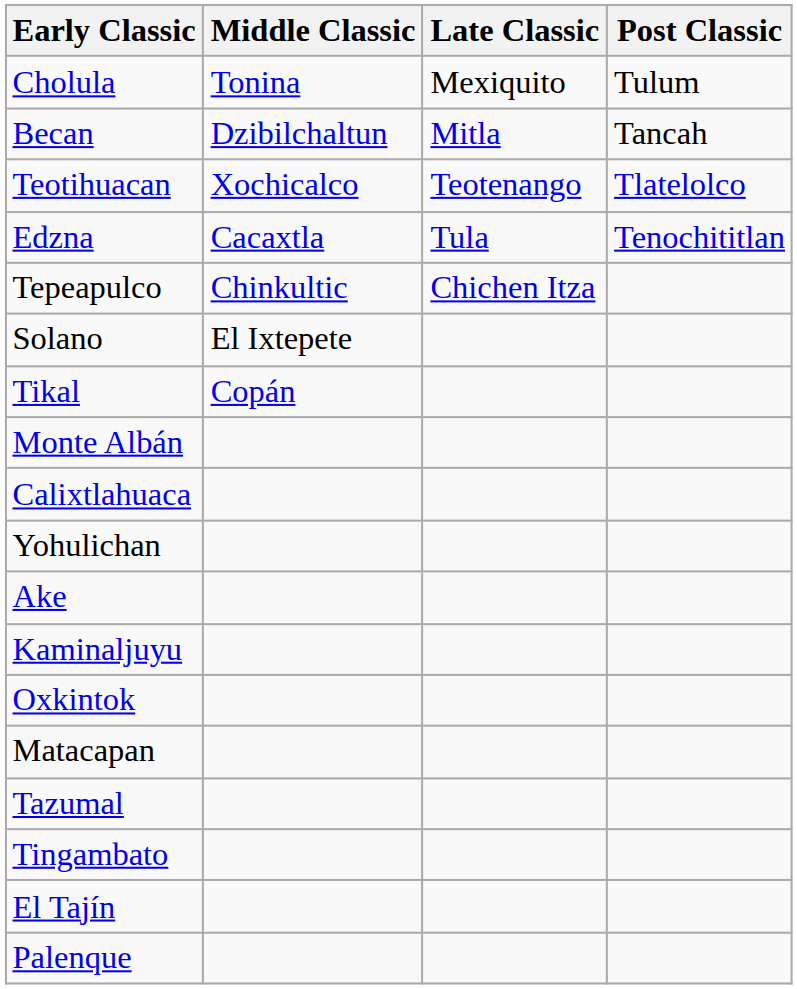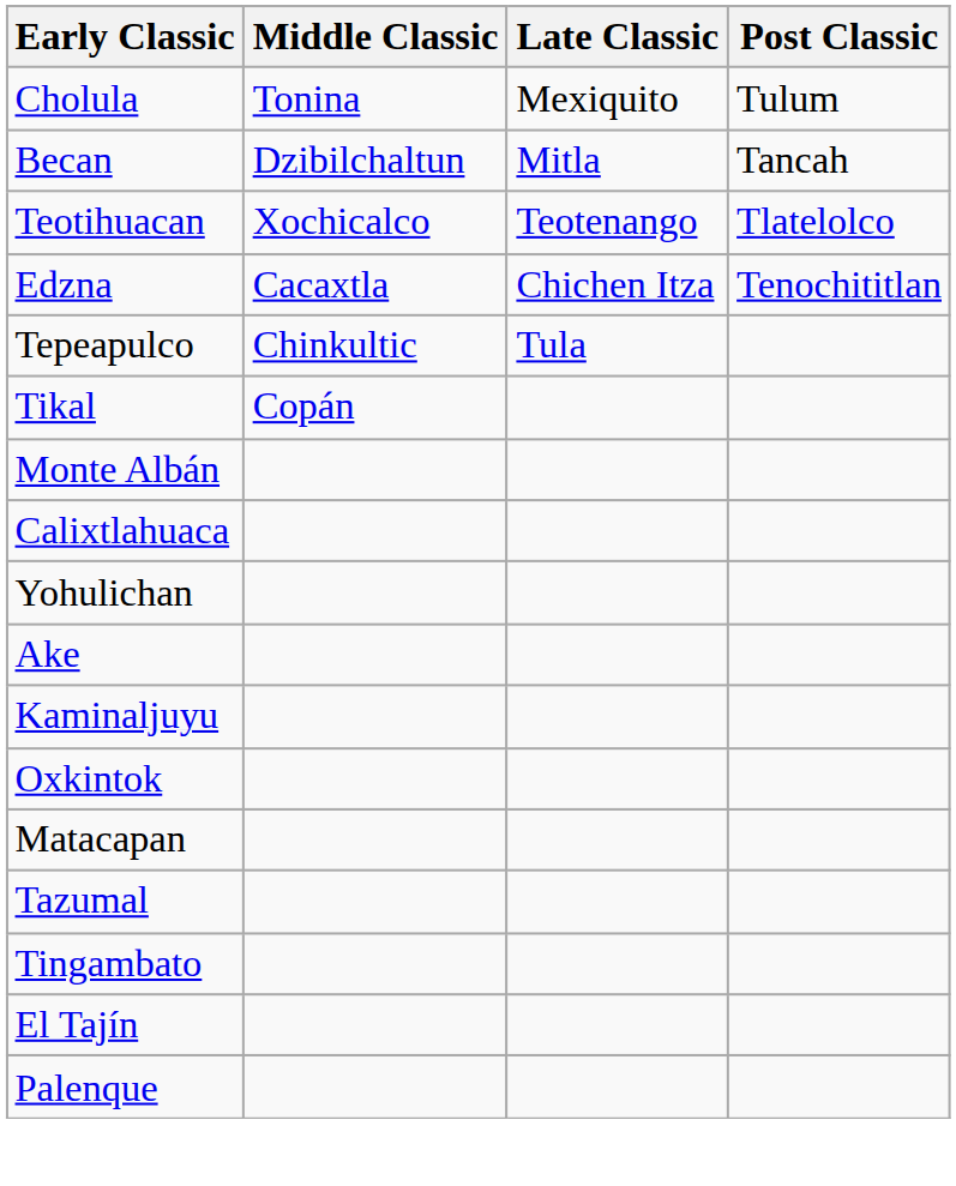 <table class="wikitable" style="margin: 1em auto 1em auto;">
 <tr>
 <th>Early Classic</th>
 <th>Middle Classic</th>
 <th>Late Classic</th>
 <th>Post Classic</th>
 </tr>
 <tr>
 <td><a href='#'>Cholula</a></td>
 <td><a href='#'>Tonina</a></td>
 <td>Mexiquito</td>
 <td>Tulum</td>
 </tr>
 <tr>
 <td><a href='#'>Becan</a></td>
 <td><a href='#'>Dzibilchaltun</a></td>
 <td><a href='#'>Mitla</a></td>
 <td>Tancah</td>
 </tr>
 <tr>
 <td><a href='#'>Teotihuacan</a></td>
 <td><a href='#'>Xochicalco</a></td>
 <td><a href='#'>Teotenango</a></td>
 <td><a href='#'>Tlatelolco</a></td>
 </tr>
 <tr>
 <td><a href='#'>Edzna</a></td>
 <td><a href='#'>Cacaxtla</a></td>
-<td><a href='#'>Tula</a></td>
+<td><a href='#'>Chichen Itza</a></td>
 <td><a href='#'>Tenochititlan</a></td>
 </tr>
 <tr>
 <td>Tepeapulco</td>
 <td><a href='#'>Chinkultic</a></td>
-<td><a href='#'>Chichen Itza</a></td>
-<td></td>
-</tr>
-<tr>
-<td>Solano</td>
-<td>El Ixtepete</td>
-<td></td>
+<td><a href='#'>Tula</a></td>
 <td></td>
 </tr>
 <tr>
 <td><a href='#'>Tikal</a></td>
 <td><a href='#'>Copán</a></td>
 <td></td>
 <td></td>
 </tr>
 <tr>
 <td><a href='#'>Monte Albán</a></td>
 <td></td>
 <td></td>
 <td></td>
 </tr>
 <tr>
 <td><a href='#'>Calixtlahuaca</a></td>
 <td></td>
 <td></td>
 <td></td>
 </tr>
 <tr>
 <td>Yohulichan</td>
 <td></td>
 <td></td>
 <td></td>
 </tr>
 <tr>
 <td><a href='#'>Ake</a></td>
 <td></td>
 <td></td>
 <td></td>
 </tr>
 <tr>
 <td><a href='#'>Kaminaljuyu</a></td>
 <td></td>
 <td></td>
 <td></td>
 </tr>
 <tr>
 <td><a href='#'>Oxkintok</a></td>
 <td></td>
 <td></td>
 <td></td>
 </tr>
 <tr>
 <td>Matacapan</td>
 <td></td>
 <td></td>
 <td></td>
 </tr>
 <tr>
 <td><a href='#'>Tazumal</a></td>
 <td></td>
 <td></td>
 <td></td>
 </tr>
 <tr>
 <td><a href='#'>Tingambato</a></td>
 <td></td>
 <td></td>
 <td></td>
 </tr>
 <tr>
 <td><a href='#'>El Tajín</a></td>
 <td></td>
 <td></td>
 <td></td>
 </tr>
 <tr>
 <td><a href='#'>Palenque</a></td>
 <td></td>
 <td></td>
 <td></td>
 </tr>
 </table>
